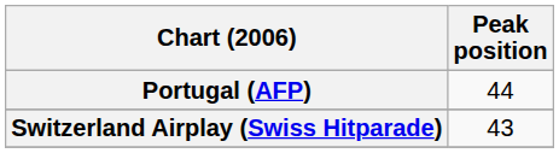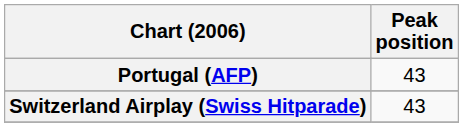 <table class="wikitable sortable plainrowheaders" style="text-align:center">
 <tr>
 <th>Chart (2006)</th>
 <th>Peak<br>position</th>
 </tr>
 <tr>
 </tr>
 <tr>
 <th scope="row">Portugal (<a href='#'>AFP</a>)</th>
-<td>44</td>
+<td>43</td>
 </tr>
 <tr>
 </tr>
 <tr>
 <th scope="row">Switzerland Airplay (<a href='#'>Swiss Hitparade</a>)</th>
 <td>43</td>
 </tr>
 <tr>
 </tr>
 </table>
